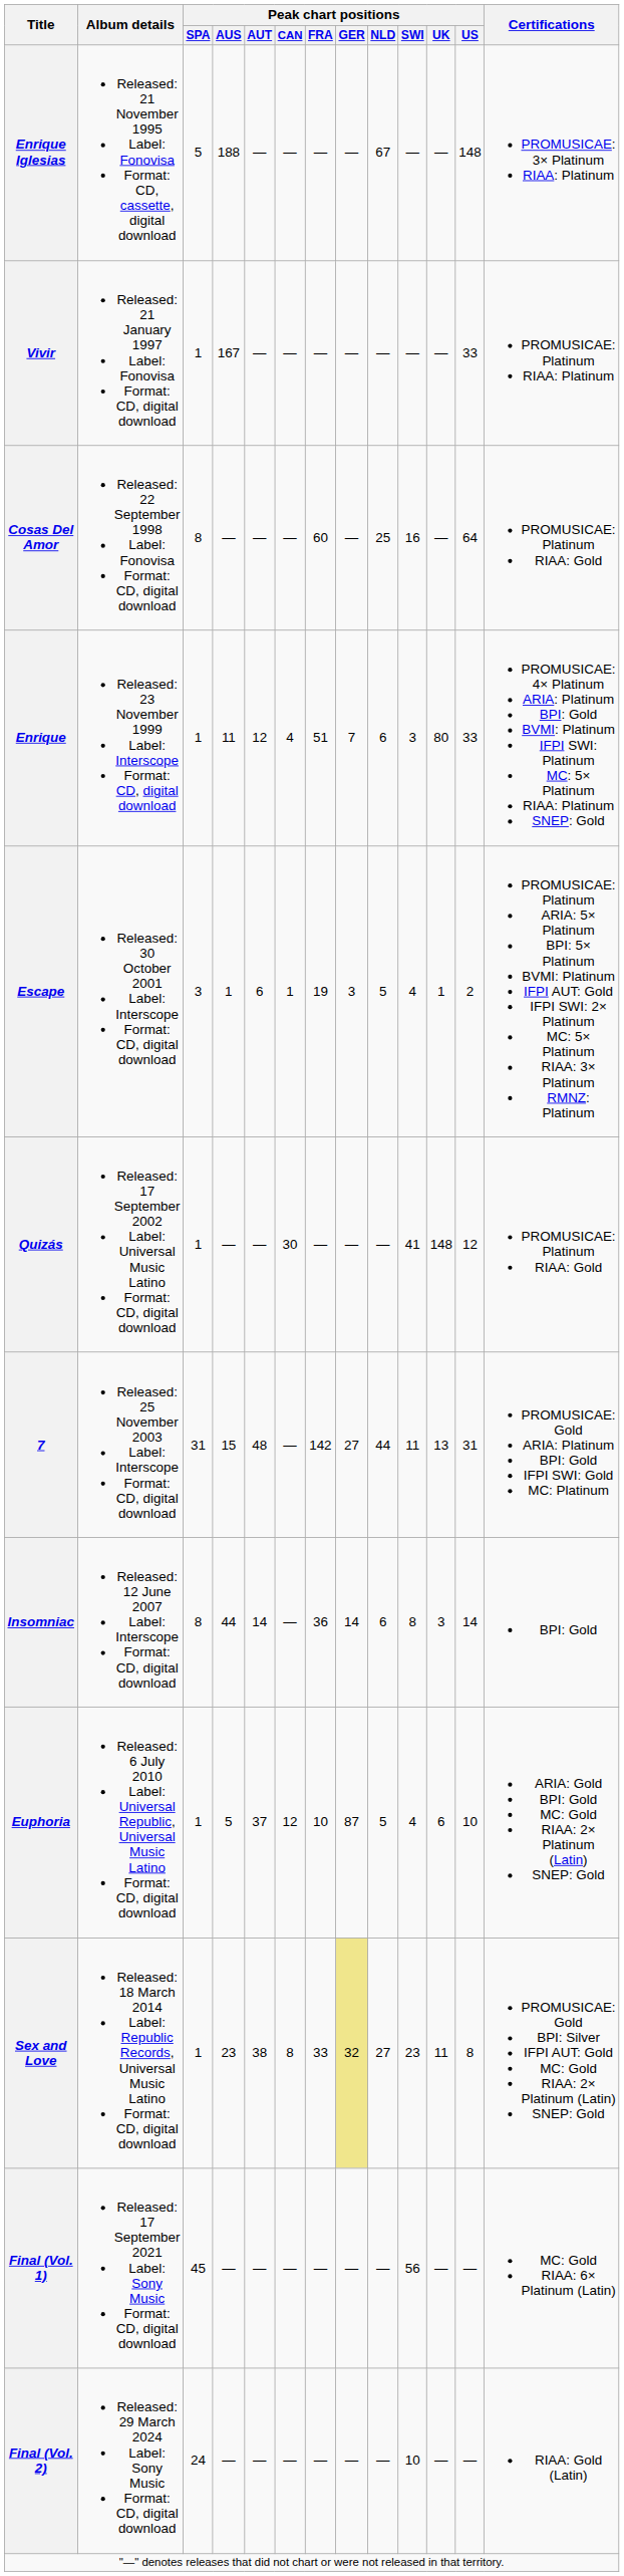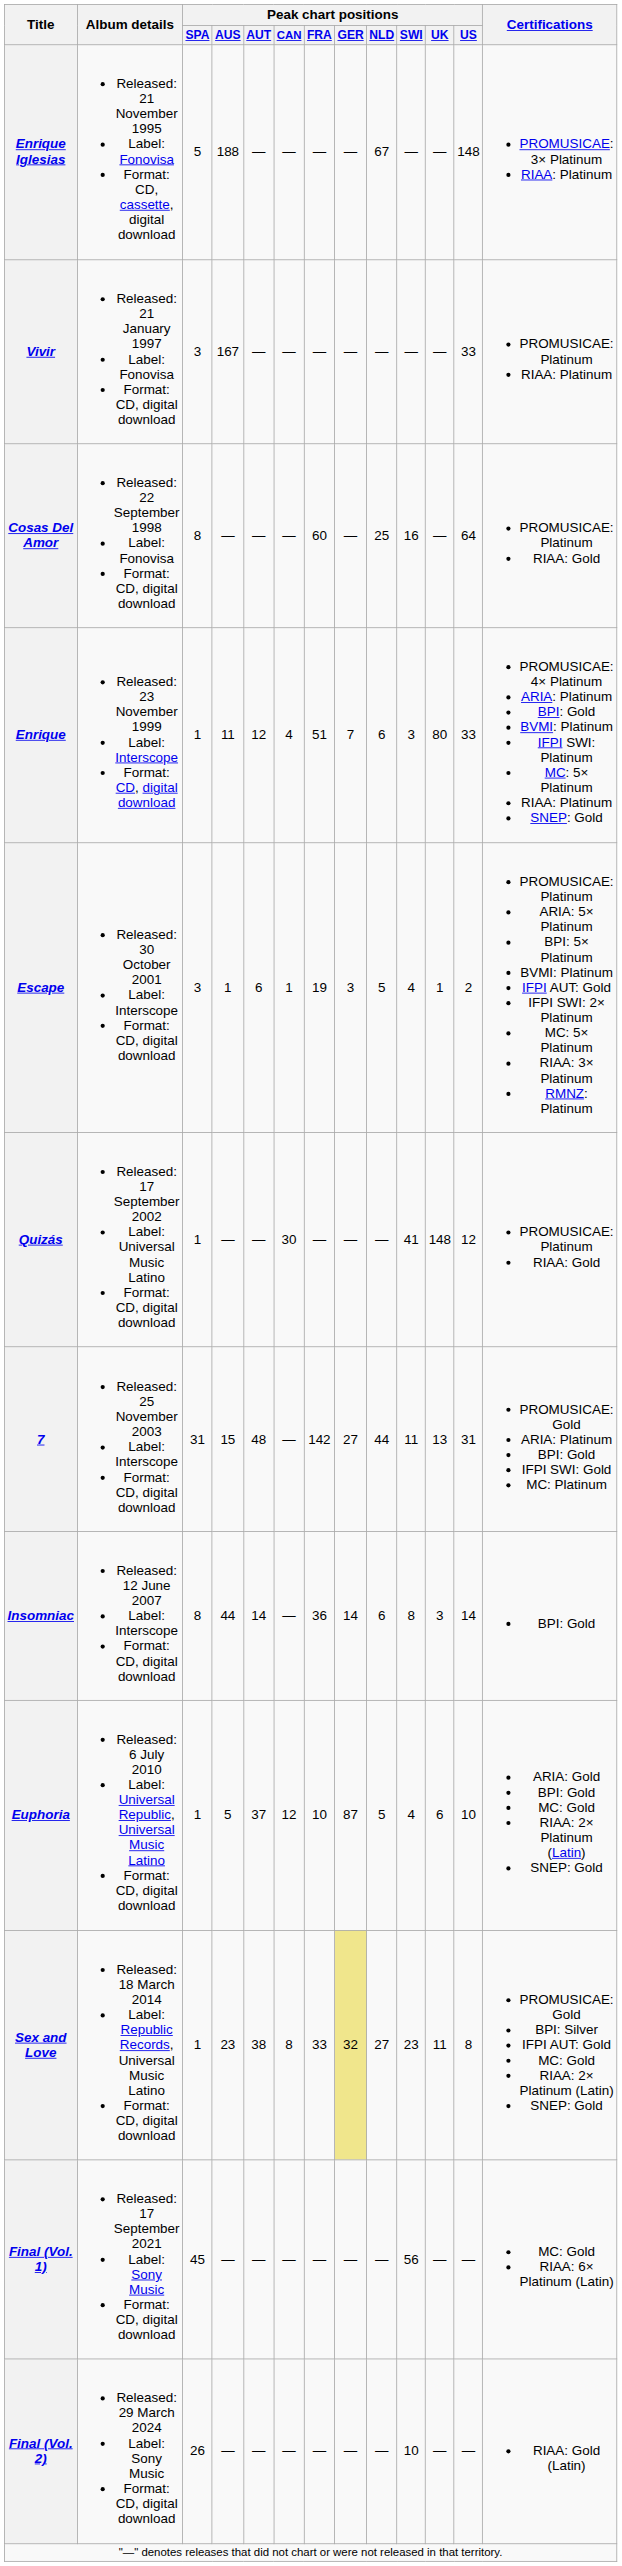 <table class="wikitable plainrowheaders" style="text-align:center;" border="1">
 <tr>
 <th scope="col" rowspan="2" style="width:10em;">Title</th>
 <th scope="col" rowspan="2" style="width:16em;">Album details</th>
 <th scope="col" colspan="10">Peak chart positions</th>
 <th scope="col" rowspan="2"><a href='#'>Certifications</a></th>
 </tr>
 <tr>
 <th scope="col" style="width:2.5em;font-size:90%;"><a href='#'>SPA</a><br></th>
 <th scope="col" style="width:2.5em;font-size:90%;"><a href='#'>AUS</a><br></th>
 <th scope="col" style="width:2.5em;font-size:90%;"><a href='#'>AUT</a><br></th>
 <th scope="col" style="width:2.5em;font-size:85%;"><a href='#'>CAN</a><br></th>
 <th scope="col" style="width:2.5em;font-size:90%;"><a href='#'>FRA</a><br></th>
 <th scope="col" style="width:2.5em;font-size:90%;"><a href='#'>GER</a><br></th>
 <th scope="col" style="width:2.5em;font-size:90%;"><a href='#'>NLD</a><br></th>
 <th scope="col" style="width:2.5em;font-size:90%;"><a href='#'>SWI</a><br></th>
 <th scope="col" style="width:2.5em;font-size:90%;"><a href='#'>UK</a><br></th>
 <th scope="col" style="width:2.5em;font-size:90%;"><a href='#'>US</a><br></th>
 </tr>
 <tr>
 <th scope="row"><em><a href='#'>Enrique Iglesias</a></em></th>
 <td><br><ul><li>Released: 21 November 1995</li><li>Label: <a href='#'>Fonovisa</a></li><li>Format: CD, <a href='#'>cassette</a>, digital<br>download</li></ul></td>
 <td>5</td>
 <td>188</td>
 <td>—</td>
 <td>—</td>
 <td>—</td>
 <td>—</td>
 <td>67</td>
 <td>—</td>
 <td>—</td>
 <td>148</td>
 <td><br><ul><li><a href='#'>PROMUSICAE</a>: 3× Platinum</li><li><a href='#'>RIAA</a>: Platinum</li></ul></td>
 </tr>
 <tr>
 <th scope="row"><em><a href='#'>Vivir</a></em></th>
 <td><br><ul><li>Released: 21 January 1997</li><li>Label: Fonovisa</li><li>Format: CD, digital download</li></ul></td>
-<td>1</td>
+<td>3</td>
 <td>167</td>
 <td>—</td>
 <td>—</td>
 <td>—</td>
 <td>—</td>
 <td>—</td>
 <td>—</td>
 <td>—</td>
 <td>33</td>
 <td><br><ul><li>PROMUSICAE: Platinum</li><li>RIAA: Platinum</li></ul></td>
 </tr>
 <tr>
 <th scope="row"><em><a href='#'>Cosas Del Amor</a></em></th>
 <td><br><ul><li>Released: 22 September 1998</li><li>Label: Fonovisa</li><li>Format: CD, digital download</li></ul></td>
 <td>8</td>
 <td>—</td>
 <td>—</td>
 <td>—</td>
 <td>60</td>
 <td>—</td>
 <td>25</td>
 <td>16</td>
 <td>—</td>
 <td>64</td>
 <td><br><ul><li>PROMUSICAE: Platinum</li><li>RIAA: Gold</li></ul></td>
 </tr>
 <tr>
 <th scope="row"><em><a href='#'>Enrique</a></em></th>
 <td><br><ul><li>Released: 23 November 1999</li><li>Label: <a href='#'>Interscope</a></li><li>Format: <a href='#'>CD</a>, <a href='#'>digital download</a></li></ul></td>
 <td>1</td>
 <td>11</td>
 <td>12</td>
 <td>4</td>
 <td>51</td>
 <td>7</td>
 <td>6</td>
 <td>3</td>
 <td>80</td>
 <td>33</td>
 <td><br><ul><li>PROMUSICAE: 4× Platinum</li><li><a href='#'>ARIA</a>: Platinum</li><li><a href='#'>BPI</a>: Gold</li><li><a href='#'>BVMI</a>: Platinum</li><li><a href='#'>IFPI</a> SWI: Platinum</li><li><a href='#'>MC</a>: 5× Platinum</li><li>RIAA: Platinum</li><li><a href='#'>SNEP</a>: Gold</li></ul></td>
 </tr>
 <tr>
 <th scope="row"><em><a href='#'>Escape</a></em></th>
 <td><br><ul><li>Released: 30 October 2001</li><li>Label: Interscope</li><li>Format: CD, digital download</li></ul></td>
 <td>3</td>
 <td>1</td>
 <td>6</td>
 <td>1</td>
 <td>19</td>
 <td>3</td>
 <td>5</td>
 <td>4</td>
 <td>1</td>
 <td>2</td>
 <td><br><ul><li>PROMUSICAE: Platinum</li><li>ARIA: 5× Platinum</li><li>BPI: 5× Platinum</li><li>BVMI: Platinum</li><li><a href='#'>IFPI</a> AUT: Gold</li><li>IFPI SWI: 2× Platinum</li><li>MC: 5× Platinum</li><li>RIAA: 3× Platinum</li><li><a href='#'>RMNZ</a>: Platinum</li></ul></td>
 </tr>
 <tr>
 <th scope="row"><em><a href='#'>Quizás</a></em></th>
 <td><br><ul><li>Released: 17 September 2002</li><li>Label: Universal Music Latino</li><li>Format: CD, digital download</li></ul></td>
 <td>1</td>
 <td>—</td>
 <td>—</td>
 <td>30</td>
 <td>—</td>
 <td>—</td>
 <td>—</td>
 <td>41</td>
 <td>148</td>
 <td>12</td>
 <td><br><ul><li>PROMUSICAE: Platinum</li><li>RIAA: Gold</li></ul></td>
 </tr>
 <tr>
 <th scope="row"><em><a href='#'>7</a></em></th>
 <td><br><ul><li>Released: 25 November 2003</li><li>Label: Interscope</li><li>Format: CD, digital download</li></ul></td>
 <td>31</td>
 <td>15</td>
 <td>48</td>
 <td>—</td>
 <td>142</td>
 <td>27</td>
 <td>44</td>
 <td>11</td>
 <td>13</td>
 <td>31</td>
 <td><br><ul><li>PROMUSICAE: Gold</li><li>ARIA: Platinum</li><li>BPI: Gold</li><li>IFPI SWI: Gold</li><li>MC: Platinum</li></ul></td>
 </tr>
 <tr>
 <th scope="row"><em><a href='#'>Insomniac</a></em></th>
 <td><br><ul><li>Released: 12 June 2007</li><li>Label: Interscope</li><li>Format: CD, digital download</li></ul></td>
 <td>8</td>
 <td>44</td>
 <td>14</td>
 <td>—</td>
 <td>36</td>
 <td>14</td>
 <td>6</td>
 <td>8</td>
 <td>3</td>
 <td>14</td>
 <td><br><ul><li>BPI: Gold</li></ul></td>
 </tr>
 <tr>
 <th scope="row"><em><a href='#'>Euphoria</a></em></th>
 <td><br><ul><li>Released: 6 July 2010</li><li>Label: <a href='#'>Universal Republic</a>,<br><a href='#'>Universal Music Latino</a></li><li>Format: CD, digital download</li></ul></td>
 <td>1</td>
 <td>5</td>
 <td>37</td>
 <td>12</td>
 <td>10</td>
 <td>87</td>
 <td>5</td>
 <td>4</td>
 <td>6</td>
 <td>10</td>
 <td><br><ul><li>ARIA: Gold</li><li>BPI: Gold</li><li>MC: Gold</li><li>RIAA: 2× Platinum (<a href='#'>Latin</a>)</li><li>SNEP: Gold</li></ul></td>
 </tr>
 <tr>
 <th scope="row"><em><a href='#'>Sex and Love</a></em></th>
 <td><br><ul><li>Released: 18 March 2014</li><li>Label: <a href='#'>Republic Records</a>,<br>Universal Music Latino</li><li>Format:  CD, digital download</li></ul></td>
 <td>1</td>
 <td>23</td>
 <td>38</td>
 <td>8</td>
 <td>33</td>
 <td style="background: khaki;">32</td>
 <td>27</td>
 <td>23</td>
 <td>11</td>
 <td>8</td>
 <td><br><ul><li>PROMUSICAE: Gold</li><li>BPI: Silver</li><li>IFPI AUT: Gold</li><li>MC: Gold</li><li>RIAA: 2× Platinum (Latin)</li><li>SNEP: Gold</li></ul></td>
 </tr>
 <tr>
 <th scope="row"><em><a href='#'>Final (Vol. 1)</a></em></th>
 <td><br><ul><li>Released: 17 September 2021</li><li>Label: <a href='#'>Sony Music</a></li><li>Format:  CD, digital download</li></ul></td>
 <td>45</td>
 <td>—</td>
 <td>—</td>
 <td>—</td>
 <td>—</td>
 <td>—</td>
 <td>—</td>
 <td>56</td>
 <td>—</td>
 <td>—</td>
 <td><br><ul><li>MC: Gold</li><li>RIAA: 6× Platinum (Latin)</li></ul></td>
 </tr>
 <tr>
 <th scope="row"><em><a href='#'>Final (Vol. 2)</a></em></th>
 <td><br><ul><li>Released: 29 March 2024</li><li>Label: Sony Music</li><li>Format: CD, digital download</li></ul></td>
-<td>24</td>
+<td>26</td>
 <td>—</td>
 <td>—</td>
 <td>—</td>
 <td>—</td>
 <td>—</td>
 <td>—</td>
 <td>10</td>
 <td>—</td>
 <td>—</td>
 <td><br><ul><li>RIAA: Gold (Latin)</li></ul></td>
 </tr>
 <tr>
 <td colspan="13" align="center" style="font-size:85%">"—" denotes releases that did not chart or were not released in that territory.</td>
 </tr>
 </table>
